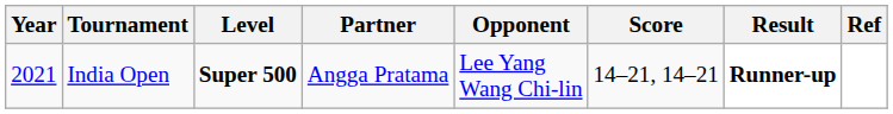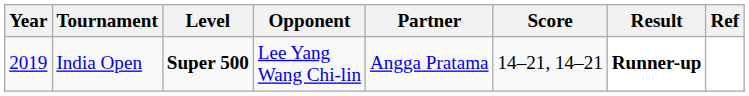 <table class="sortable wikitable" style="font-size: 90%">
 <tr>
 <th>Year</th>
 <th>Tournament</th>
 <th>Level</th>
+<th>Opponent</th>
 <th>Partner</th>
-<th>Opponent</th>
 <th>Score</th>
 <th>Result</th>
 <th>Ref</th>
 </tr>
 <tr>
-<td align="center"><a href='#'>2021</a></td>
+<td align="center"><a href='#'>2019</a></td>
 <td align="left"><a href='#'>India Open</a></td>
 <td align="left"><strong>Super 500</strong></td>
+<td align="left"> <a href='#'>Lee Yang</a><br> <a href='#'>Wang Chi-lin</a></td>
 <td align="left"> <a href='#'>Angga Pratama</a></td>
-<td align="left"> <a href='#'>Lee Yang</a><br> <a href='#'>Wang Chi-lin</a></td>
 <td align="left">14–21, 14–21</td>
 <td style="text-align:left; background:white"> <strong>Runner-up</strong></td>
 <td style="text-align:center; background:white"></td>
 </tr>
 </table>
